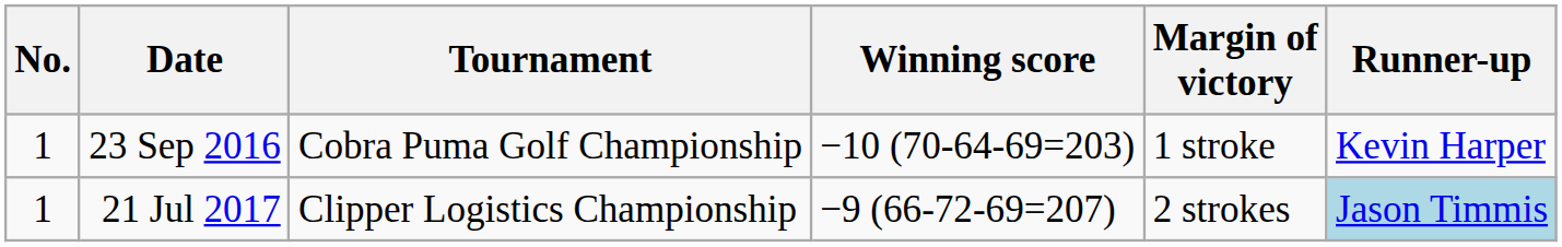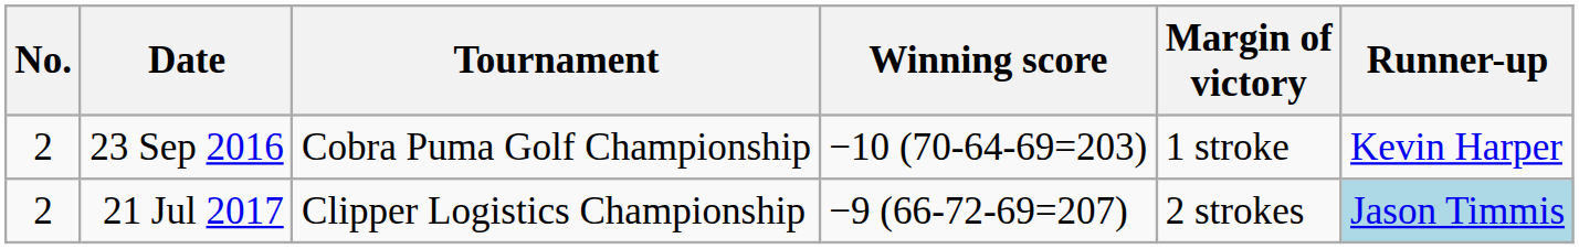 <table class="wikitable" style="font-size:95%;">
 <tr>
 <th>No.</th>
 <th>Date</th>
 <th>Tournament</th>
 <th>Winning score</th>
 <th>Margin of<br>victory</th>
 <th>Runner-up</th>
 </tr>
 <tr>
-<td align=center>1</td>
+<td align=center>2</td>
 <td align=right>23 Sep <a href='#'>2016</a></td>
 <td>Cobra Puma Golf Championship</td>
 <td>−10 (70-64-69=203)</td>
 <td>1 stroke</td>
 <td> <a href='#'>Kevin Harper</a></td>
 </tr>
 <tr>
-<td align=center>1</td>
+<td align=center>2</td>
 <td align=right>21 Jul <a href='#'>2017</a></td>
 <td>Clipper Logistics Championship</td>
 <td>−9 (66-72-69=207)</td>
 <td>2 strokes</td>
 <td style="background: lightblue;"> <a href='#'>Jason Timmis</a></td>
 </tr>
 </table>
